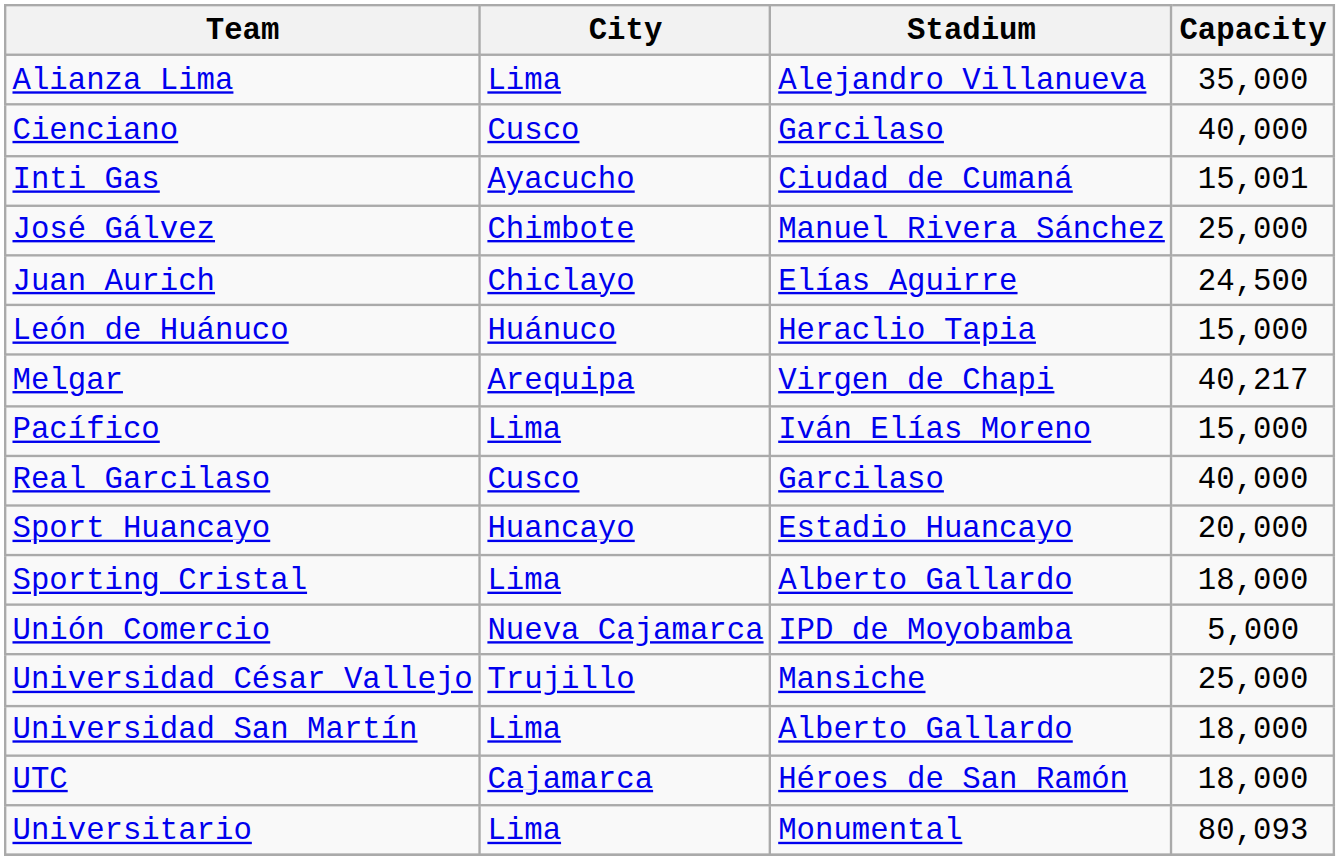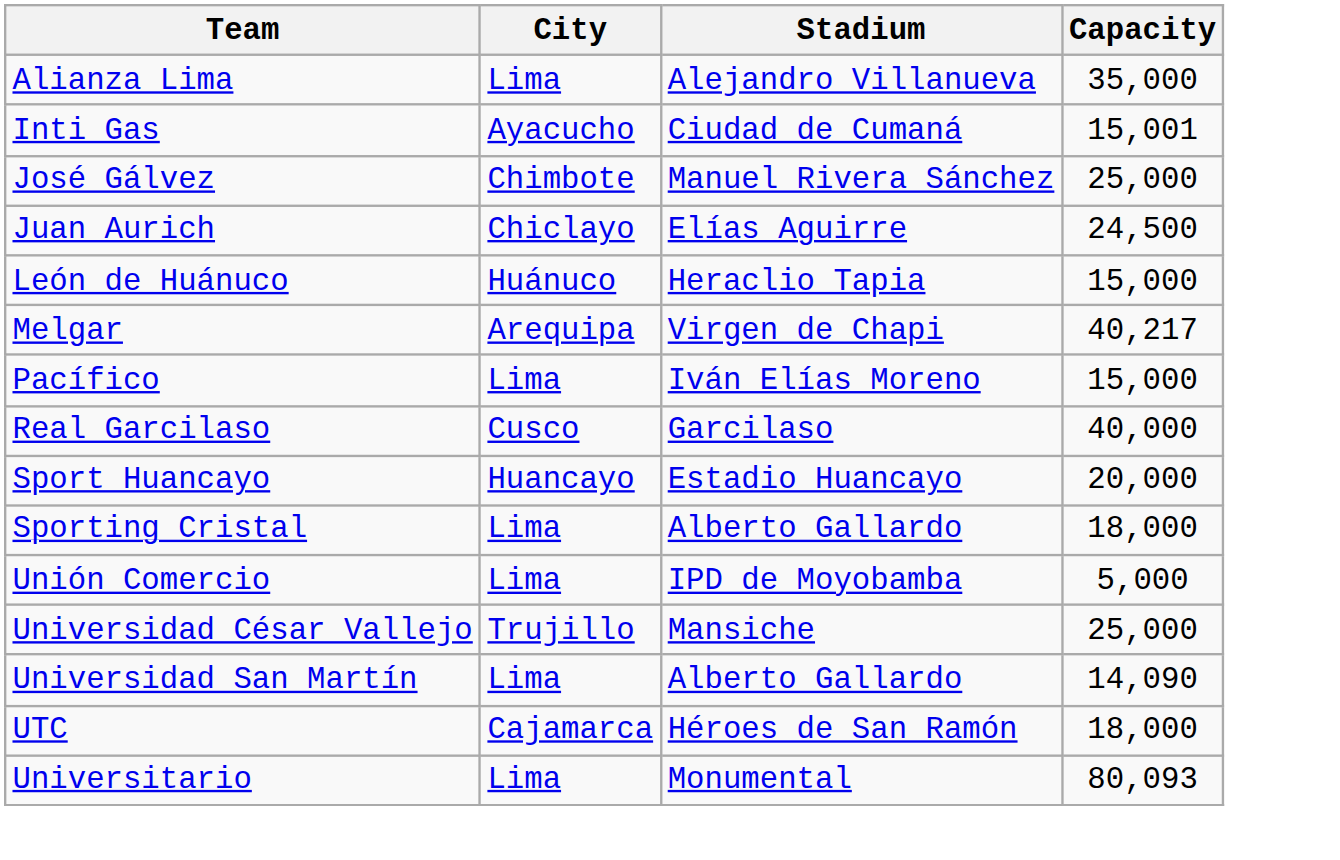 <table class="wikitable sortable">
 <tr>
 <th>Team</th>
 <th>City</th>
 <th>Stadium</th>
 <th>Capacity</th>
 </tr>
 <tr>
 <td><a href='#'>Alianza Lima</a></td>
 <td><a href='#'>Lima</a></td>
 <td><a href='#'>Alejandro Villanueva</a></td>
 <td align="center">35,000</td>
-</tr>
-<tr>
-<td><a href='#'>Cienciano</a></td>
-<td><a href='#'>Cusco</a></td>
-<td><a href='#'>Garcilaso</a></td>
-<td align="center">40,000</td>
 </tr>
 <tr>
 <td><a href='#'>Inti Gas</a></td>
 <td><a href='#'>Ayacucho</a></td>
 <td><a href='#'>Ciudad de Cumaná</a></td>
 <td align="center">15,001</td>
 </tr>
 <tr>
 <td><a href='#'>José Gálvez</a></td>
 <td><a href='#'>Chimbote</a></td>
 <td><a href='#'>Manuel Rivera Sánchez</a></td>
 <td align="center">25,000</td>
 </tr>
 <tr>
 <td><a href='#'>Juan Aurich</a></td>
 <td><a href='#'>Chiclayo</a></td>
 <td><a href='#'>Elías Aguirre</a></td>
 <td align="center">24,500</td>
 </tr>
 <tr>
 <td><a href='#'>León de Huánuco</a></td>
 <td><a href='#'>Huánuco</a></td>
 <td><a href='#'>Heraclio Tapia</a></td>
 <td align="center">15,000</td>
 </tr>
 <tr>
 <td><a href='#'>Melgar</a></td>
 <td><a href='#'>Arequipa</a></td>
 <td><a href='#'>Virgen de Chapi</a></td>
 <td align="center">40,217</td>
 </tr>
 <tr>
 <td><a href='#'>Pacífico</a></td>
 <td><a href='#'>Lima</a></td>
 <td><a href='#'>Iván Elías Moreno</a></td>
 <td align="center">15,000</td>
 </tr>
 <tr>
 <td><a href='#'>Real Garcilaso</a></td>
 <td><a href='#'>Cusco</a></td>
 <td><a href='#'>Garcilaso</a></td>
 <td align="center">40,000</td>
 </tr>
 <tr>
 <td><a href='#'>Sport Huancayo</a></td>
 <td><a href='#'>Huancayo</a></td>
 <td><a href='#'>Estadio Huancayo</a></td>
 <td align="center">20,000</td>
 </tr>
 <tr>
 <td><a href='#'>Sporting Cristal</a></td>
 <td><a href='#'>Lima</a></td>
 <td><a href='#'>Alberto Gallardo</a></td>
 <td align="center">18,000</td>
 </tr>
 <tr>
 <td><a href='#'>Unión Comercio</a></td>
-<td><a href='#'>Nueva Cajamarca</a></td>
+<td><a href='#'>Lima</a></td>
 <td><a href='#'>IPD de Moyobamba</a></td>
 <td align="center">5,000</td>
 </tr>
 <tr>
 <td><a href='#'>Universidad César Vallejo</a></td>
 <td><a href='#'>Trujillo</a></td>
 <td><a href='#'>Mansiche</a></td>
 <td align="center">25,000</td>
 </tr>
 <tr>
 <td><a href='#'>Universidad San Martín</a></td>
 <td><a href='#'>Lima</a></td>
 <td><a href='#'>Alberto Gallardo</a></td>
-<td align="center">18,000</td>
+<td align="center">14,090</td>
 </tr>
 <tr>
 <td><a href='#'>UTC</a></td>
 <td><a href='#'>Cajamarca</a></td>
 <td><a href='#'>Héroes de San Ramón</a></td>
 <td align="center">18,000</td>
 </tr>
 <tr>
 <td><a href='#'>Universitario</a></td>
 <td><a href='#'>Lima</a></td>
 <td><a href='#'>Monumental</a></td>
 <td align="center">80,093</td>
 </tr>
 <tr>
 </tr>
 </table>
